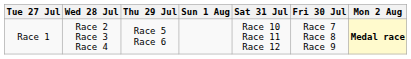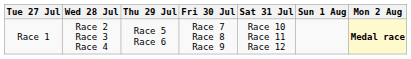 <table class="wikitable" style="text-align: center;">
 <tr>
 <th>Tue 27 Jul</th>
 <th>Wed 28 Jul</th>
 <th>Thu 29 Jul</th>
+<th>Fri 30 Jul</th>
+<th>Sat 31 Jul</th>
 <th>Sun 1 Aug</th>
-<th>Sat 31 Jul</th>
-<th>Fri 30 Jul</th>
 <th>Mon 2 Aug</th>
 </tr>
 <tr>
 <td>Race 1</td>
 <td>Race 2<br>Race 3<br>Race 4</td>
 <td>Race 5<br>Race 6</td>
+<td>Race 7<br>Race 8<br>Race 9</td>
+<td>Race 10<br>Race 11<br>Race 12</td>
 <td></td>
-<td>Race 10<br>Race 11<br>Race 12</td>
-<td>Race 7<br>Race 8<br>Race 9</td>
 <td style=background:lemonchiffon><strong>Medal race</strong></td>
 </tr>
 </table>
